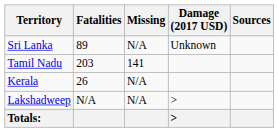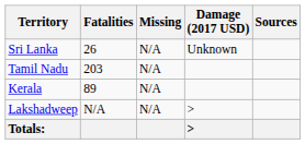 <table class="wikitable sortable" style="float:right;clear:right;">
 <tr>
 <th>Territory</th>
 <th>Fatalities</th>
 <th>Missing</th>
 <th>Damage<br>(2017 USD)</th>
 <th class="unsortable">Sources</th>
 </tr>
 <tr>
 <td><a href='#'>Sri Lanka</a></td>
-<td>89</td>
+<td>26</td>
 <td>N/A</td>
 <td>Unknown</td>
 <td></td>
 </tr>
 <tr>
 <td><a href='#'>Tamil Nadu</a></td>
 <td>203</td>
-<td>141</td>
+<td>N/A</td>
 <td></td>
 <td></td>
 </tr>
 <tr>
 <td><a href='#'>Kerala</a></td>
-<td>26</td>
+<td>89</td>
 <td>N/A</td>
 <td></td>
 <td></td>
 </tr>
 <tr>
 <td><a href='#'>Lakshadweep</a></td>
 <td>N/A</td>
 <td>N/A</td>
 <td>></td>
 <td></td>
 </tr>
 <tr class="sortbottom">
 <th scope="row" style="text-align: left;">Totals:</th>
 <th style="text-align:left;"></th>
 <th style="text-align:left;"></th>
 <th style="text-align:left;">></th>
 <th></th>
 </tr>
 </table>
